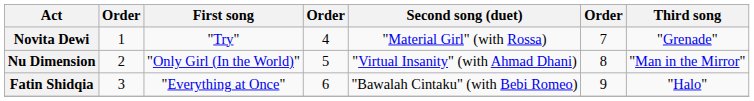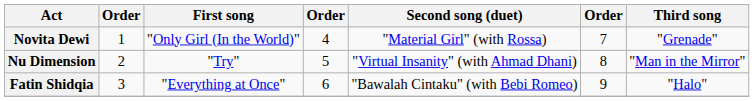 <table class="wikitable plainrowheaders" style="text-align:center;">
 <tr>
 <th scope="col">Act</th>
 <th scope="col">Order</th>
 <th scope="col">First song</th>
 <th scope="col">Order</th>
 <th scope="col">Second song (duet)</th>
 <th scope="col">Order</th>
 <th scope="col">Third song</th>
 </tr>
 <tr>
 <th scope="row">Novita Dewi</th>
 <td>1</td>
-<td>"<a href='#'>Try</a>"</td>
+<td>"<a href='#'>Only Girl (In the World)</a>"</td>
 <td>4</td>
 <td>"<a href='#'>Material Girl</a>" (with <a href='#'>Rossa</a>)</td>
 <td>7</td>
 <td>"<a href='#'>Grenade</a>"</td>
 </tr>
 <tr>
 <th scope="row">Nu Dimension</th>
 <td>2</td>
-<td>"<a href='#'>Only Girl (In the World)</a>"</td>
+<td>"<a href='#'>Try</a>"</td>
 <td>5</td>
 <td>"<a href='#'>Virtual Insanity</a>" (with <a href='#'>Ahmad Dhani</a>)</td>
 <td>8</td>
 <td>"<a href='#'>Man in the Mirror</a>"</td>
 </tr>
 <tr>
 <th scope="row">Fatin Shidqia</th>
 <td>3</td>
 <td>"<a href='#'>Everything at Once</a>"</td>
 <td>6</td>
 <td>"Bawalah Cintaku" (with <a href='#'>Bebi Romeo</a>)</td>
 <td>9</td>
 <td>"<a href='#'>Halo</a>"</td>
 </tr>
 <tr>
 </tr>
 </table>
